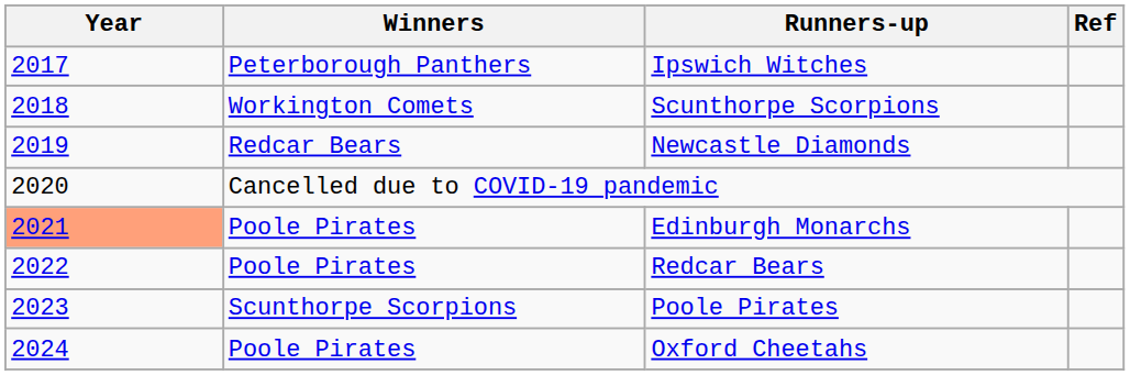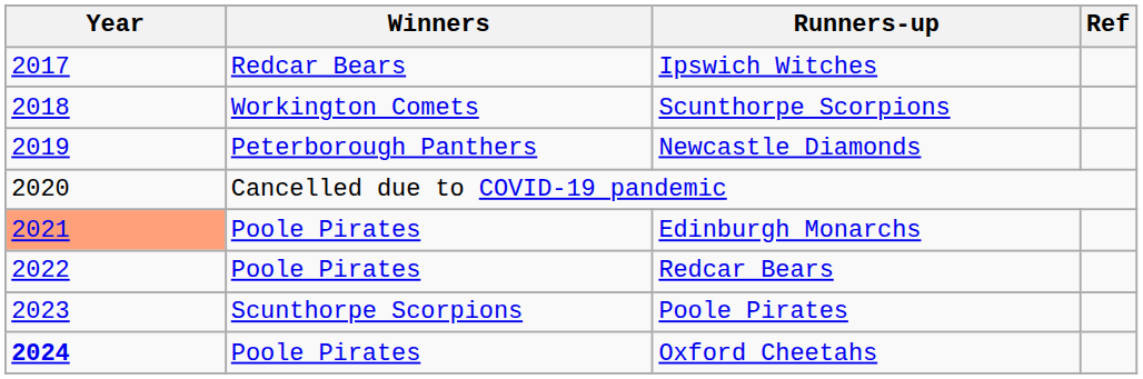 <table class="wikitable" style="font-size: 90%">
 <tr>
 <th width=100>Year</th>
 <th width=200>Winners</th>
 <th width=200>Runners-up</th>
 <th width=20>Ref</th>
 </tr>
 <tr>
 <td><a href='#'>2017</a></td>
-<td><a href='#'>Peterborough Panthers</a></td>
+<td><a href='#'>Redcar Bears</a></td>
 <td><a href='#'>Ipswich Witches</a></td>
 <td></td>
 </tr>
 <tr>
 <td align="left"><a href='#'>2018</a></td>
 <td><a href='#'>Workington Comets</a></td>
 <td><a href='#'>Scunthorpe Scorpions</a></td>
 <td></td>
 </tr>
 <tr>
 <td align="left"><a href='#'>2019</a></td>
-<td><a href='#'>Redcar Bears</a></td>
+<td><a href='#'>Peterborough Panthers</a></td>
 <td><a href='#'>Newcastle Diamonds</a></td>
 <td></td>
 </tr>
 <tr>
 <td align="left">2020</td>
 <td colspan=3>Cancelled due to <a href='#'>COVID-19 pandemic</a></td>
 </tr>
 <tr>
 <td align="left" style="background: lightsalmon;"><a href='#'>2021</a></td>
 <td><a href='#'>Poole Pirates</a></td>
 <td><a href='#'>Edinburgh Monarchs</a></td>
 <td></td>
 </tr>
 <tr>
 <td align="left"><a href='#'>2022</a></td>
 <td><a href='#'>Poole Pirates</a></td>
 <td><a href='#'>Redcar Bears</a></td>
 <td></td>
 </tr>
 <tr>
 <td align="left"><a href='#'>2023</a></td>
 <td><a href='#'>Scunthorpe Scorpions</a></td>
 <td><a href='#'>Poole Pirates</a></td>
 <td></td>
 </tr>
 <tr>
-<td align="left"><a href='#'>2024</a></td>
+<td align="left"><strong><a href='#'>2024</a></strong></td>
 <td><a href='#'>Poole Pirates</a></td>
 <td><a href='#'>Oxford Cheetahs</a></td>
 <td></td>
 </tr>
 </table>
